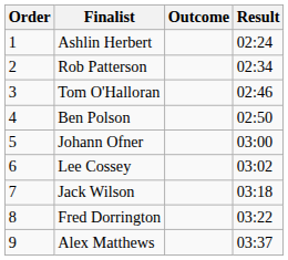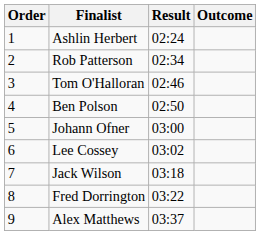 <table class="wikitable sortable">
 <tr>
 <th>Order</th>
 <th>Finalist</th>
+<th>Result</th>
 <th>Outcome</th>
-<th>Result</th>
 </tr>
 <tr>
 <td>1</td>
 <td>Ashlin Herbert</td>
+<td>02:24</td>
 <td></td>
-<td>02:24</td>
 </tr>
 <tr>
 <td>2</td>
 <td>Rob Patterson</td>
+<td>02:34</td>
 <td></td>
-<td>02:34</td>
 </tr>
 <tr>
 <td>3</td>
 <td>Tom O'Halloran</td>
+<td>02:46</td>
 <td></td>
-<td>02:46</td>
 </tr>
 <tr>
 <td>4</td>
 <td>Ben Polson</td>
+<td>02:50</td>
 <td></td>
-<td>02:50</td>
 </tr>
 <tr>
 <td>5</td>
 <td>Johann Ofner</td>
+<td>03:00</td>
 <td></td>
-<td>03:00</td>
 </tr>
 <tr>
 <td>6</td>
 <td>Lee Cossey</td>
+<td>03:02</td>
 <td></td>
-<td>03:02</td>
 </tr>
 <tr>
 <td>7</td>
 <td>Jack Wilson</td>
+<td>03:18</td>
 <td></td>
-<td>03:18</td>
 </tr>
 <tr>
 <td>8</td>
 <td>Fred Dorrington</td>
+<td>03:22</td>
 <td></td>
-<td>03:22</td>
 </tr>
 <tr>
 <td>9</td>
 <td>Alex Matthews</td>
+<td>03:37</td>
 <td></td>
-<td>03:37</td>
 </tr>
 </table>
